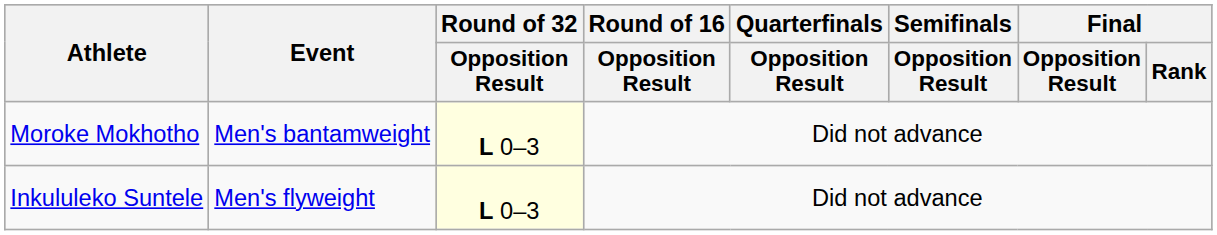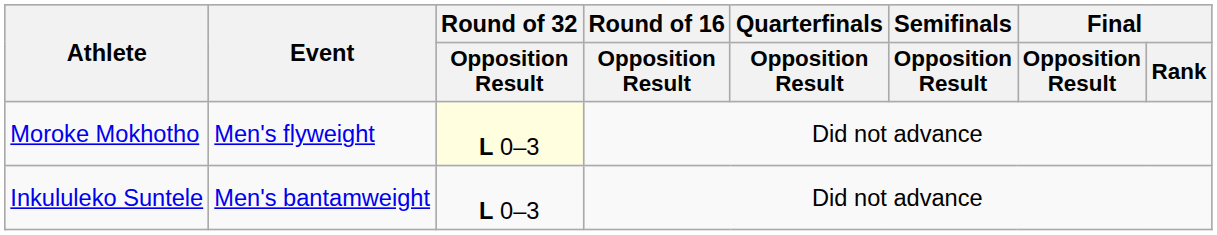 <table class="wikitable" style="font-size:90%">
 <tr>
 <th rowspan="2">Athlete</th>
 <th rowspan="2">Event</th>
 <th>Round of 32</th>
 <th>Round of 16</th>
 <th>Quarterfinals</th>
 <th>Semifinals</th>
 <th colspan=2>Final</th>
 </tr>
 <tr style="font-size:95%">
 <th>Opposition<br>Result</th>
 <th>Opposition<br>Result</th>
 <th>Opposition<br>Result</th>
 <th>Opposition<br>Result</th>
 <th>Opposition<br>Result</th>
 <th>Rank</th>
 </tr>
 <tr align=center>
 <td align=left><a href='#'>Moroke Mokhotho</a></td>
-<td align=left><a href='#'>Men's bantamweight</a></td>
+<td align=left><a href='#'>Men's flyweight</a></td>
 <td style="background: lightyellow;"><br><strong>L</strong> 0–3</td>
 <td colspan=5>Did not advance</td>
 </tr>
 <tr align=center>
 <td align=left><a href='#'>Inkululeko Suntele</a></td>
-<td align=left><a href='#'>Men's flyweight</a></td>
-<td style="background: lightyellow;"><br><strong>L</strong> 0–3</td>
+<td align=left><a href='#'>Men's bantamweight</a></td>
+<td><br><strong>L</strong> 0–3</td>
 <td colspan=5>Did not advance</td>
 </tr>
 </table>
